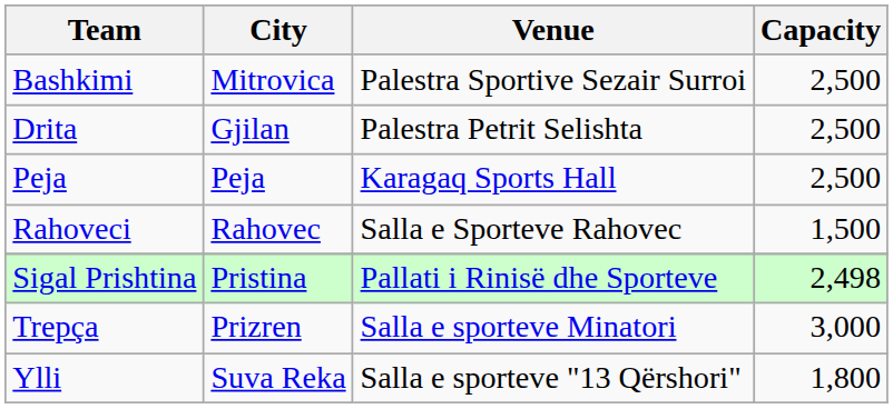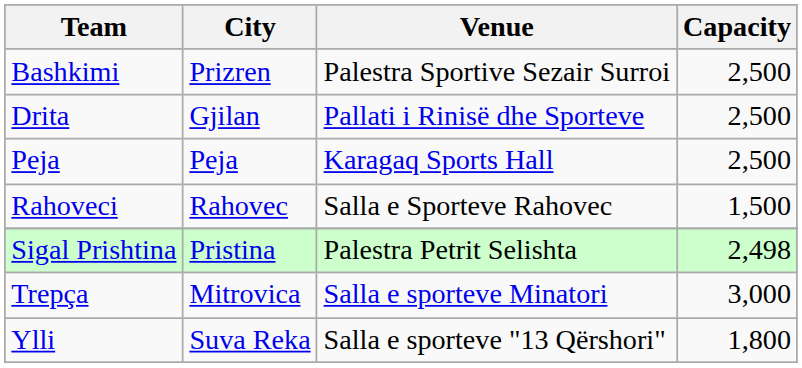 <table class="wikitable sortable">
 <tr>
 <th>Team</th>
 <th>City</th>
 <th>Venue</th>
 <th>Capacity</th>
 </tr>
 <tr>
 <td><a href='#'>Bashkimi</a></td>
-<td><a href='#'>Mitrovica</a></td>
+<td><a href='#'>Prizren</a></td>
 <td>Palestra Sportive Sezair Surroi</td>
 <td align=right>2,500</td>
 </tr>
 <tr>
 <td><a href='#'>Drita</a></td>
 <td><a href='#'>Gjilan</a></td>
-<td>Palestra Petrit Selishta</td>
+<td><a href='#'>Pallati i Rinisë dhe Sporteve</a></td>
 <td align=right>2,500</td>
 </tr>
 <tr>
 <td><a href='#'>Peja</a></td>
 <td><a href='#'>Peja</a></td>
 <td><a href='#'>Karagaq Sports Hall</a></td>
 <td align=right>2,500</td>
 </tr>
 <tr>
 <td><a href='#'>Rahoveci</a></td>
 <td><a href='#'>Rahovec</a></td>
 <td>Salla e Sporteve Rahovec</td>
 <td align=right>1,500</td>
 </tr>
 <tr>
 </tr>
 <tr bgcolor="#cfc">
 <td><a href='#'>Sigal Prishtina</a></td>
 <td><a href='#'>Pristina</a></td>
-<td><a href='#'>Pallati i Rinisë dhe Sporteve</a></td>
+<td>Palestra Petrit Selishta</td>
 <td align=right>2,498</td>
 </tr>
 <tr>
 <td><a href='#'>Trepça</a></td>
-<td><a href='#'>Prizren</a></td>
+<td><a href='#'>Mitrovica</a></td>
 <td><a href='#'>Salla e sporteve Minatori</a></td>
 <td align=right>3,000</td>
 </tr>
 <tr>
 <td><a href='#'>Ylli</a></td>
 <td><a href='#'>Suva Reka</a></td>
 <td>Salla e sporteve "13 Qërshori"</td>
 <td align=right>1,800</td>
 </tr>
 </table>
